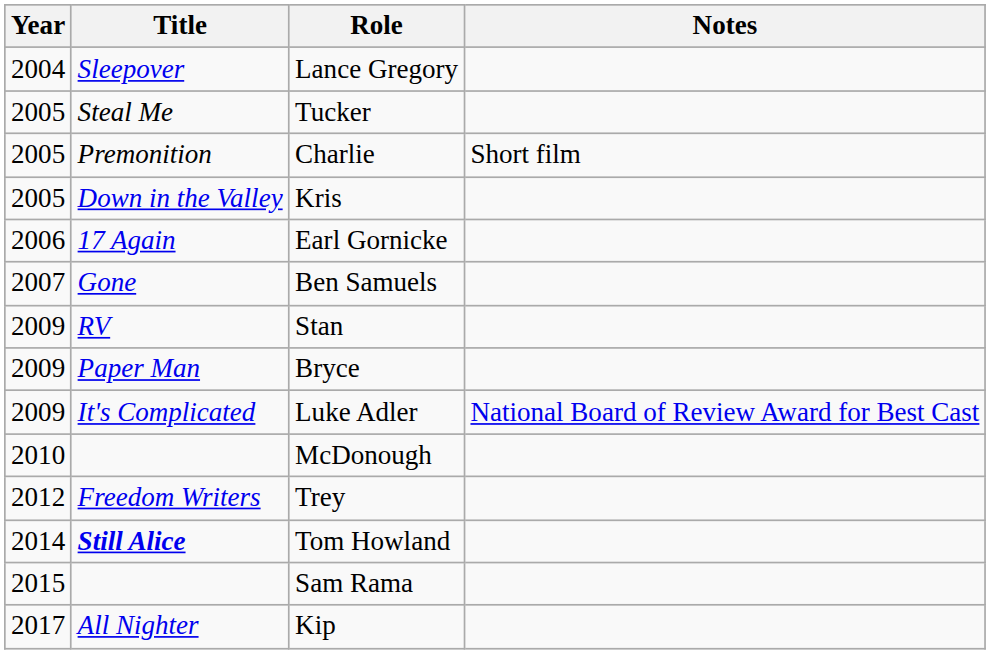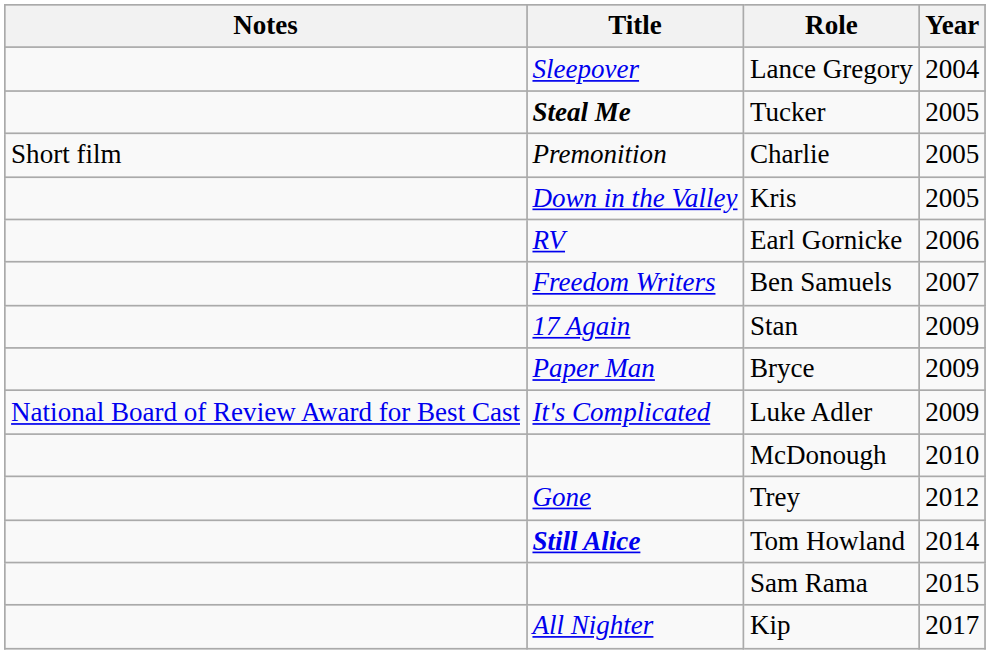 <table class="wikitable sortable">
 <tr>
-<th>Year</th>
+<th class="unsortable">Notes</th>
 <th>Title</th>
 <th>Role</th>
-<th class="unsortable">Notes</th>
+<th>Year</th>
 </tr>
 <tr>
-<td>2004</td>
+<td></td>
 <td><em><a href='#'>Sleepover</a></em></td>
 <td>Lance Gregory</td>
-<td></td>
+<td>2004</td>
 </tr>
 <tr>
+<td></td>
+<td><strong><em>Steal Me</em></strong></td>
+<td>Tucker</td>
 <td>2005</td>
-<td><em>Steal Me</em></td>
-<td>Tucker</td>
-<td></td>
 </tr>
 <tr>
-<td>2005</td>
+<td>Short film</td>
 <td><em>Premonition</em></td>
 <td>Charlie</td>
-<td>Short film</td>
+<td>2005</td>
 </tr>
 <tr>
-<td>2005</td>
+<td></td>
 <td><em><a href='#'>Down in the Valley</a></em></td>
 <td>Kris</td>
-<td></td>
+<td>2005</td>
 </tr>
 <tr>
+<td></td>
+<td><em><a href='#'>RV</a></em></td>
+<td>Earl Gornicke</td>
 <td>2006</td>
-<td><em><a href='#'>17 Again</a></em></td>
-<td>Earl Gornicke</td>
-<td></td>
 </tr>
 <tr>
+<td></td>
+<td><em><a href='#'>Freedom Writers</a></em></td>
+<td>Ben Samuels</td>
 <td>2007</td>
-<td><em><a href='#'>Gone</a></em></td>
-<td>Ben Samuels</td>
-<td></td>
 </tr>
 <tr>
+<td></td>
+<td><em><a href='#'>17 Again</a></em></td>
+<td>Stan</td>
 <td>2009</td>
-<td><em><a href='#'>RV</a></em></td>
-<td>Stan</td>
-<td></td>
 </tr>
 <tr>
-<td>2009</td>
+<td></td>
 <td><em><a href='#'>Paper Man</a></em></td>
 <td>Bryce</td>
-<td></td>
+<td>2009</td>
 </tr>
 <tr>
-<td>2009</td>
+<td><a href='#'>National Board of Review Award for Best Cast</a></td>
 <td><em><a href='#'>It's Complicated</a></em></td>
 <td>Luke Adler</td>
-<td><a href='#'>National Board of Review Award for Best Cast</a></td>
+<td>2009</td>
 </tr>
 <tr>
-<td>2010</td>
+<td></td>
 <td><em></em></td>
 <td>McDonough</td>
-<td></td>
+<td>2010</td>
 </tr>
 <tr>
+<td></td>
+<td><em><a href='#'>Gone</a></em></td>
+<td>Trey</td>
 <td>2012</td>
-<td><em><a href='#'>Freedom Writers</a></em></td>
-<td>Trey</td>
-<td></td>
 </tr>
 <tr>
-<td>2014</td>
+<td></td>
 <td><strong><em><a href='#'>Still Alice</a></em></strong></td>
 <td>Tom Howland</td>
-<td></td>
+<td>2014</td>
 </tr>
 <tr>
-<td>2015</td>
+<td></td>
 <td><em></em></td>
 <td>Sam Rama</td>
-<td></td>
+<td>2015</td>
 </tr>
 <tr>
-<td>2017</td>
+<td></td>
 <td><em><a href='#'>All Nighter</a></em></td>
 <td>Kip</td>
-<td></td>
+<td>2017</td>
 </tr>
 </table>
